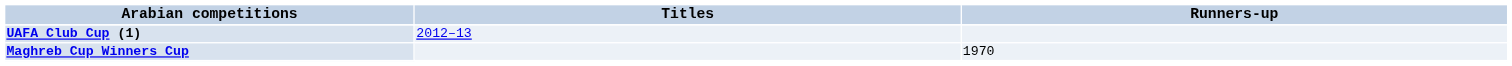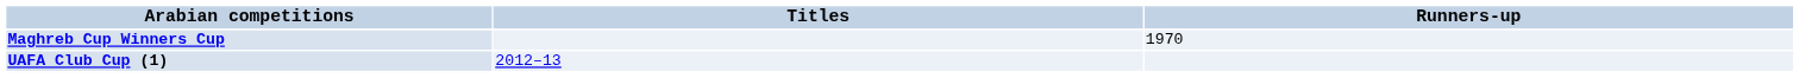 <table width=100% style="background: #a4k5v9; border: 1px #aaa solid; border-collapse: collapse; border-color: white; color:black; font-size: 95%;" border="1" cellspacing="0">
 <tr bgcolor="#c2d2e5">
 <th width=27%><strong>Arabian competitions</strong></th>
 <th width=36%><strong>Titles</strong></th>
 <th width=36%><strong>Runners-up</strong></th>
 </tr>
 <tr style="font-size: 90%;">
 </tr>
 <tr style="font-size: 90%;">
+<td bgcolor="#d8e2ee"><strong><a href='#'>Maghreb Cup Winners Cup</a></strong></td>
+<td bgcolor="#ecf1f7"></td>
+<td bgcolor="#ecf1f7">1970</td>
+</tr>
+<tr style="font-size: 90%;">
 <td bgcolor="#d8e2ee"><strong><a href='#'>UAFA Club Cup</a> (1)</strong></td>
 <td bgcolor="#ecf1f7"><a href='#'>2012–13</a></td>
 <td bgcolor="#ecf1f7"></td>
 </tr>
 <tr style="font-size: 90%;">
-<td bgcolor="#d8e2ee"><strong><a href='#'>Maghreb Cup Winners Cup</a></strong></td>
-<td bgcolor="#ecf1f7"></td>
-<td bgcolor="#ecf1f7">1970</td>
-</tr>
-<tr style="font-size: 90%;">
 </tr>
 </table>
